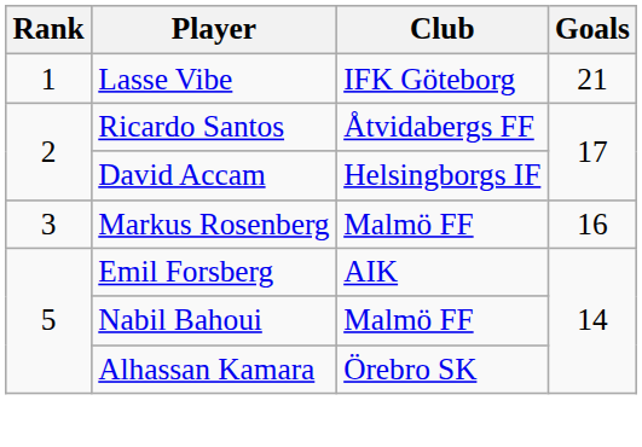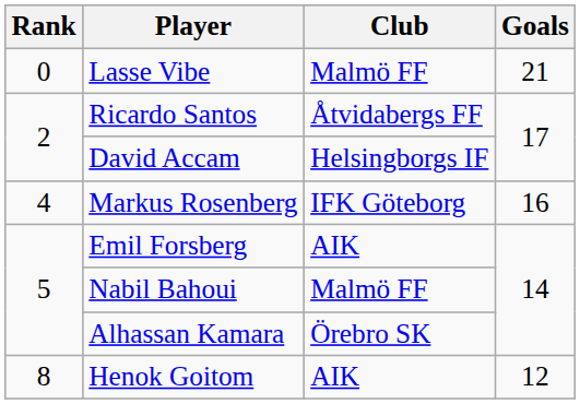 <table class="wikitable" style="text-align:center">
 <tr>
 <th>Rank</th>
 <th>Player</th>
 <th>Club</th>
 <th>Goals</th>
 </tr>
 <tr>
-<td>1</td>
+<td>0</td>
 <td align="left"> <a href='#'>Lasse Vibe</a></td>
-<td align="left"><a href='#'>IFK Göteborg</a></td>
+<td align="left"><a href='#'>Malmö FF</a></td>
 <td>21</td>
 </tr>
 <tr>
 <td rowspan="2">2</td>
 <td align="left"> <a href='#'>Ricardo Santos</a></td>
 <td align="left"><a href='#'>Åtvidabergs FF</a></td>
 <td rowspan="2">17</td>
 </tr>
 <tr>
 <td align="left"> <a href='#'>David Accam</a></td>
 <td align="left"><a href='#'>Helsingborgs IF</a></td>
 </tr>
 <tr>
-<td>3</td>
+<td>4</td>
 <td align="left"> <a href='#'>Markus Rosenberg</a></td>
-<td align="left"><a href='#'>Malmö FF</a></td>
+<td align="left"><a href='#'>IFK Göteborg</a></td>
 <td>16</td>
 </tr>
 <tr>
 <td rowspan="3">5</td>
 <td align="left"> <a href='#'>Emil Forsberg</a></td>
 <td align="left"><a href='#'>AIK</a></td>
 <td rowspan="3">14</td>
 </tr>
 <tr>
 <td align="left"> <a href='#'>Nabil Bahoui</a></td>
 <td align="left"><a href='#'>Malmö FF</a></td>
 </tr>
 <tr>
 <td align="left"> <a href='#'>Alhassan Kamara</a></td>
 <td align="left"><a href='#'>Örebro SK</a></td>
 </tr>
+<tr>
+<td>8</td>
+<td align="left"> <a href='#'>Henok Goitom</a></td>
+<td align="left"><a href='#'>AIK</a></td>
+<td>12</td>
+</tr>
 </table>
